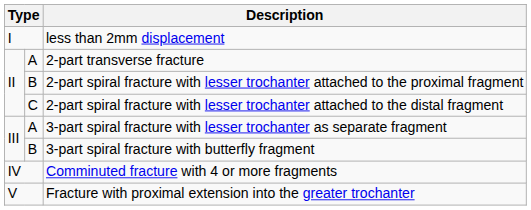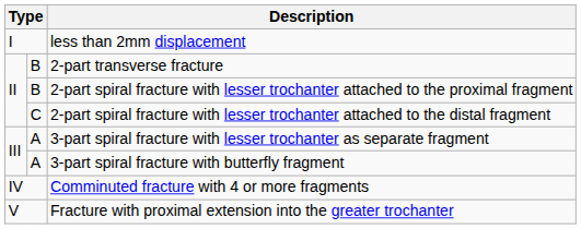 <table class="wikitable">
 <tr>
 <th colspan="2">Type</th>
 <th>Description</th>
 </tr>
 <tr>
 <td colspan="2">I</td>
 <td>less than 2mm <a href='#'>displacement</a></td>
 </tr>
 <tr>
 <td rowspan="3">II</td>
-<td>A</td>
+<td>B</td>
 <td>2-part transverse fracture</td>
 </tr>
 <tr>
 <td>B</td>
 <td>2-part spiral fracture with <a href='#'>lesser trochanter</a> attached to the proximal fragment</td>
 </tr>
 <tr>
 <td>C</td>
 <td>2-part spiral fracture with <a href='#'>lesser trochanter</a> attached to the distal fragment</td>
 </tr>
 <tr>
 <td rowspan="2">III</td>
 <td>A</td>
 <td>3-part spiral fracture with <a href='#'>lesser trochanter</a> as separate fragment</td>
 </tr>
 <tr>
-<td>B</td>
+<td>A</td>
 <td>3-part spiral fracture with butterfly fragment</td>
 </tr>
 <tr>
 <td colspan="2">IV</td>
 <td><a href='#'>Comminuted fracture</a> with 4 or more fragments</td>
 </tr>
 <tr>
 <td colspan="2">V</td>
 <td>Fracture with proximal extension into the <a href='#'>greater trochanter</a></td>
 </tr>
 </table>
